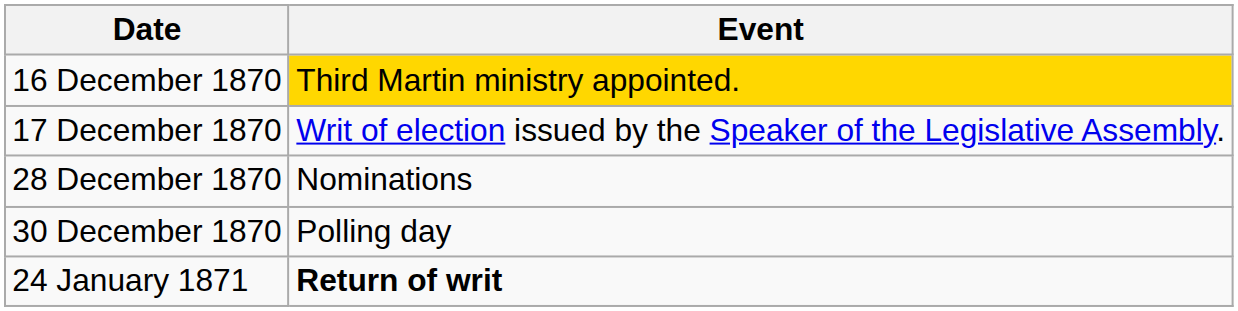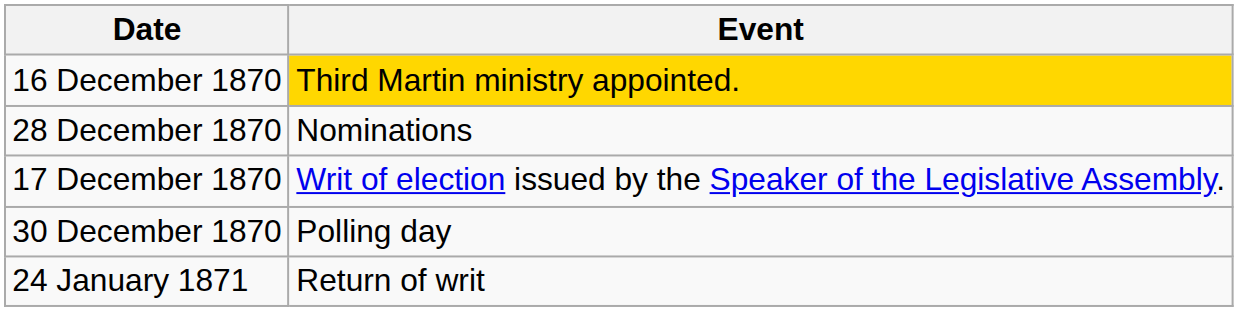 <table class="wikitable">
 <tr>
 <th>Date</th>
 <th>Event</th>
 </tr>
 <tr>
 <td>16 December 1870</td>
 <td style="background: gold;">Third Martin ministry appointed.</td>
 </tr>
 <tr>
+<td>28 December 1870</td>
+<td>Nominations</td>
+</tr>
+<tr>
 <td>17 December 1870</td>
 <td><a href='#'>Writ of election</a> issued by the <a href='#'>Speaker of the Legislative Assembly</a>.</td>
-</tr>
-<tr>
-<td>28 December 1870</td>
-<td>Nominations</td>
 </tr>
 <tr>
 <td>30 December 1870</td>
 <td>Polling day</td>
 </tr>
 <tr>
 <td>24 January 1871</td>
-<td><strong>Return of writ</strong></td>
+<td>Return of writ</td>
 </tr>
 </table>
